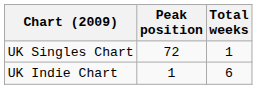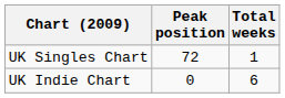 <table class="wikitable sortable">
 <tr>
 <th>Chart (2009)</th>
 <th>Peak<br>position</th>
 <th>Total<br>weeks</th>
 </tr>
 <tr>
 <td align="left">UK Singles Chart</td>
 <td style="text-align:center;">72</td>
 <td style="text-align:center;">1</td>
 </tr>
 <tr>
 <td align="left">UK Indie Chart</td>
-<td style="text-align:center;">1</td>
+<td style="text-align:center;">0</td>
 <td style="text-align:center;">6</td>
 </tr>
 </table>
